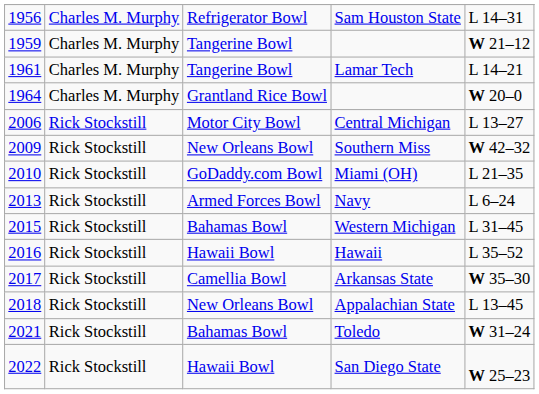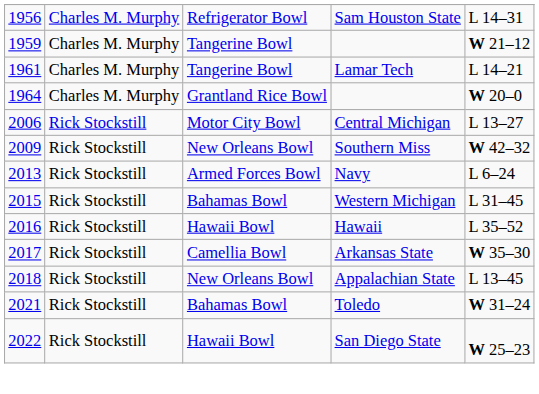 <table class="wikitable">
 <tr>
 </tr>
 <tr>
 <td><a href='#'>1956</a></td>
 <td><a href='#'>Charles M. Murphy</a></td>
 <td><a href='#'>Refrigerator Bowl</a></td>
 <td><a href='#'>Sam Houston State</a></td>
 <td>L 14–31</td>
 </tr>
 <tr>
 <td><a href='#'>1959</a></td>
 <td>Charles M. Murphy</td>
 <td><a href='#'>Tangerine Bowl</a></td>
 <td></td>
 <td><strong>W</strong> 21–12</td>
 </tr>
 <tr>
 <td><a href='#'>1961</a></td>
 <td>Charles M. Murphy</td>
 <td><a href='#'>Tangerine Bowl</a></td>
 <td><a href='#'>Lamar Tech</a></td>
 <td>L 14–21</td>
 </tr>
 <tr>
 <td><a href='#'>1964</a></td>
 <td>Charles M. Murphy</td>
 <td><a href='#'>Grantland Rice Bowl</a></td>
 <td></td>
 <td><strong>W</strong> 20–0</td>
 </tr>
 <tr>
 <td><a href='#'>2006</a></td>
 <td><a href='#'>Rick Stockstill</a></td>
 <td><a href='#'>Motor City Bowl</a></td>
 <td><a href='#'>Central Michigan</a></td>
 <td>L 13–27</td>
 </tr>
 <tr>
 <td><a href='#'>2009</a></td>
 <td>Rick Stockstill</td>
 <td><a href='#'>New Orleans Bowl</a></td>
 <td><a href='#'>Southern Miss</a></td>
 <td><strong>W</strong> 42–32</td>
-</tr>
-<tr>
-<td><a href='#'>2010</a></td>
-<td>Rick Stockstill</td>
-<td><a href='#'>GoDaddy.com Bowl</a></td>
-<td><a href='#'>Miami (OH)</a></td>
-<td>L 21–35</td>
 </tr>
 <tr>
 <td><a href='#'>2013</a></td>
 <td>Rick Stockstill</td>
 <td><a href='#'>Armed Forces Bowl</a></td>
 <td><a href='#'>Navy</a></td>
 <td>L 6–24</td>
 </tr>
 <tr>
 <td><a href='#'>2015</a></td>
 <td>Rick Stockstill</td>
 <td><a href='#'>Bahamas Bowl</a></td>
 <td><a href='#'>Western Michigan</a></td>
 <td>L 31–45</td>
 </tr>
 <tr>
 <td><a href='#'>2016</a></td>
 <td>Rick Stockstill</td>
 <td><a href='#'>Hawaii Bowl</a></td>
 <td><a href='#'>Hawaii</a></td>
 <td>L 35–52</td>
 </tr>
 <tr>
 <td><a href='#'>2017</a></td>
 <td>Rick Stockstill</td>
 <td><a href='#'>Camellia Bowl</a></td>
 <td><a href='#'>Arkansas State</a></td>
 <td><strong>W</strong> 35–30</td>
 </tr>
 <tr>
 <td><a href='#'>2018</a></td>
 <td>Rick Stockstill</td>
 <td><a href='#'>New Orleans Bowl</a></td>
 <td><a href='#'>Appalachian State</a></td>
 <td>L 13–45</td>
 </tr>
 <tr>
 <td><a href='#'>2021</a></td>
 <td>Rick Stockstill</td>
 <td><a href='#'>Bahamas Bowl</a></td>
 <td><a href='#'>Toledo</a></td>
 <td><strong>W</strong> 31–24</td>
 </tr>
 <tr>
 <td><a href='#'>2022</a></td>
 <td>Rick Stockstill</td>
 <td><a href='#'>Hawaii Bowl</a></td>
 <td><a href='#'>San Diego State</a></td>
 <td><br><strong>W</strong> 25–23</td>
 </tr>
 </table>
